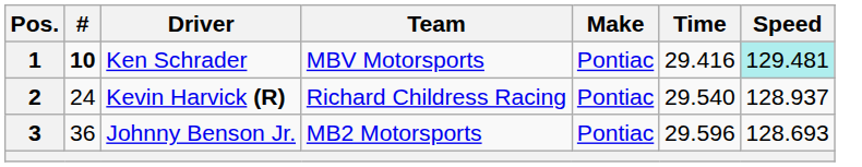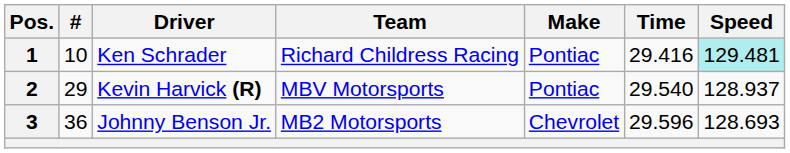 <table class="wikitable" style="font-size:95%">
 <tr>
 <th>Pos.</th>
 <th>#</th>
 <th>Driver</th>
 <th>Team</th>
 <th>Make</th>
 <th>Time</th>
 <th>Speed</th>
 </tr>
 <tr>
 <th>1</th>
-<td><strong>10</strong></td>
+<td>10</td>
 <td><a href='#'>Ken Schrader</a></td>
-<td><a href='#'>MBV Motorsports</a></td>
+<td><a href='#'>Richard Childress Racing</a></td>
 <td><a href='#'>Pontiac</a></td>
 <td>29.416</td>
 <td style="background: paleturquoise;">129.481</td>
 </tr>
 <tr>
 <th>2</th>
-<td>24</td>
+<td>29</td>
 <td><a href='#'>Kevin Harvick</a> <strong>(R)</strong></td>
-<td><a href='#'>Richard Childress Racing</a></td>
+<td><a href='#'>MBV Motorsports</a></td>
 <td><a href='#'>Pontiac</a></td>
 <td>29.540</td>
 <td>128.937</td>
 </tr>
 <tr>
 <th>3</th>
 <td>36</td>
 <td><a href='#'>Johnny Benson Jr.</a></td>
 <td><a href='#'>MB2 Motorsports</a></td>
-<td><a href='#'>Pontiac</a></td>
+<td><a href='#'>Chevrolet</a></td>
 <td>29.596</td>
 <td>128.693</td>
 </tr>
 <tr>
 <th colspan="7"></th>
 </tr>
 </table>
